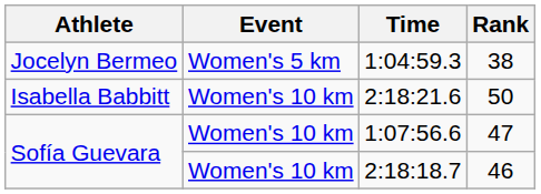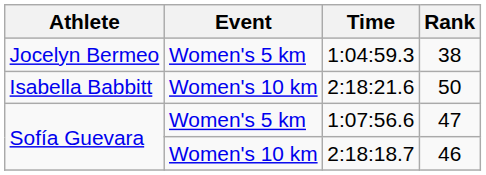 <table class="wikitable" style="text-align:center; font-size:90%">
 <tr>
 <th>Athlete</th>
 <th>Event</th>
 <th>Time</th>
 <th>Rank</th>
 </tr>
 <tr>
 <td align=left><a href='#'>Jocelyn Bermeo</a></td>
 <td align=left><a href='#'>Women's 5 km</a></td>
 <td>1:04:59.3</td>
 <td>38</td>
 </tr>
 <tr>
 <td align=left><a href='#'>Isabella Babbitt</a></td>
 <td align=left><a href='#'>Women's 10 km</a></td>
 <td>2:18:21.6</td>
 <td>50</td>
 </tr>
 <tr>
 <td rowspan=2 align=left><a href='#'>Sofía Guevara</a></td>
-<td align=left><a href='#'>Women's 10 km</a></td>
+<td align=left><a href='#'>Women's 5 km</a></td>
 <td>1:07:56.6</td>
 <td>47</td>
 </tr>
 <tr>
 <td align=left><a href='#'>Women's 10 km</a></td>
 <td>2:18:18.7</td>
 <td>46</td>
 </tr>
 </table>
